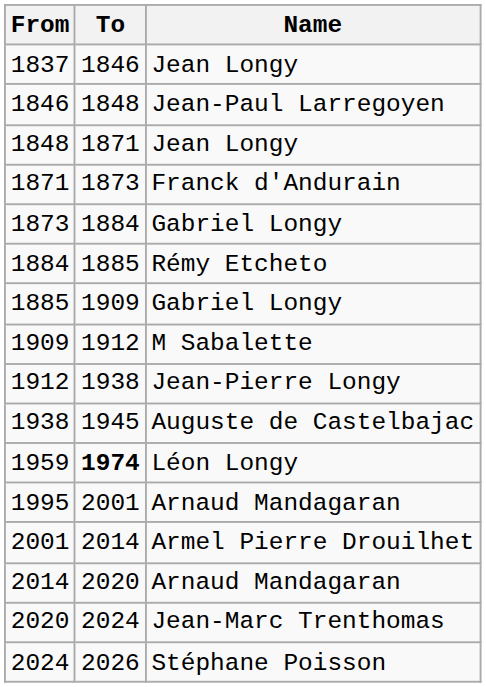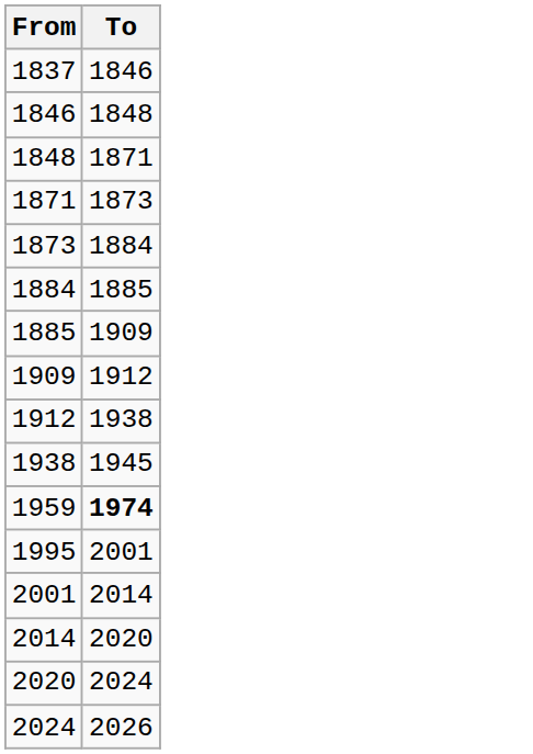 <table class="wikitable">
 <tr>
 <th>From</th>
 <th>To</th>
-<th>Name</th>
 </tr>
 <tr>
 <td>1837</td>
 <td>1846</td>
-<td>Jean Longy</td>
 </tr>
 <tr>
 <td>1846</td>
 <td>1848</td>
-<td>Jean-Paul Larregoyen</td>
 </tr>
 <tr>
 <td>1848</td>
 <td>1871</td>
-<td>Jean Longy</td>
 </tr>
 <tr>
 <td>1871</td>
 <td>1873</td>
-<td>Franck d'Andurain</td>
 </tr>
 <tr>
 <td>1873</td>
 <td>1884</td>
-<td>Gabriel Longy</td>
 </tr>
 <tr>
 <td>1884</td>
 <td>1885</td>
-<td>Rémy Etcheto</td>
 </tr>
 <tr>
 <td>1885</td>
 <td>1909</td>
-<td>Gabriel Longy</td>
 </tr>
 <tr>
 <td>1909</td>
 <td>1912</td>
-<td>M Sabalette</td>
 </tr>
 <tr>
 <td>1912</td>
 <td>1938</td>
-<td>Jean-Pierre Longy</td>
 </tr>
 <tr>
 <td>1938</td>
 <td>1945</td>
-<td>Auguste de Castelbajac</td>
 </tr>
 <tr>
 <td>1959</td>
 <td><strong>1974</strong></td>
-<td>Léon Longy</td>
 </tr>
 <tr>
 <td>1995</td>
 <td>2001</td>
-<td>Arnaud Mandagaran</td>
 </tr>
 <tr>
 <td>2001</td>
 <td>2014</td>
-<td>Armel Pierre Drouilhet</td>
 </tr>
 <tr>
 <td>2014</td>
 <td>2020</td>
-<td>Arnaud Mandagaran</td>
 </tr>
 <tr>
 <td>2020</td>
 <td>2024</td>
-<td>Jean-Marc Trenthomas</td>
 </tr>
 <tr>
 <td>2024</td>
 <td>2026</td>
-<td>Stéphane Poisson</td>
 </tr>
 </table>
